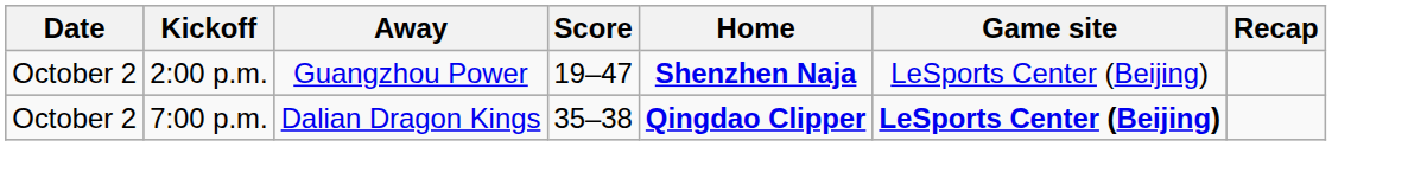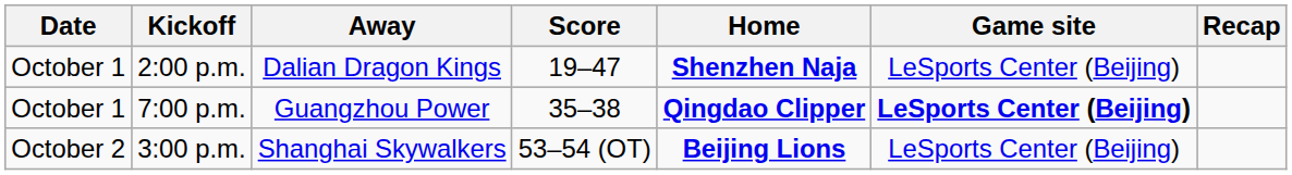 <table class="wikitable" style="font-size: 95%;">
 <tr>
 <th>Date</th>
 <th>Kickoff</th>
 <th>Away</th>
 <th>Score</th>
 <th>Home</th>
 <th>Game site</th>
 <th>Recap</th>
 </tr>
 <tr style="text-align:center;">
-<td>October 2</td>
+<td>October 1</td>
 <td>2:00 p.m.</td>
-<td><a href='#'>Guangzhou Power</a></td>
+<td><a href='#'>Dalian Dragon Kings</a></td>
 <td>19–47</td>
 <td><strong><a href='#'>Shenzhen Naja</a></strong></td>
 <td><a href='#'>LeSports Center</a> (<a href='#'>Beijing</a>)</td>
 <td></td>
 </tr>
 <tr style="text-align:center;">
-<td>October 2</td>
+<td>October 1</td>
 <td>7:00 p.m.</td>
-<td><a href='#'>Dalian Dragon Kings</a></td>
+<td><a href='#'>Guangzhou Power</a></td>
 <td>35–38</td>
 <td><strong><a href='#'>Qingdao Clipper</a></strong></td>
 <td><strong><a href='#'>LeSports Center</a> (<a href='#'>Beijing</a>)</strong></td>
 <td></td>
 </tr>
+<tr style="text-align:center;">
+<td>October 2</td>
+<td>3:00 p.m.</td>
+<td><a href='#'>Shanghai Skywalkers</a></td>
+<td>53–54 (OT)</td>
+<td><strong><a href='#'>Beijing Lions</a></strong></td>
+<td><a href='#'>LeSports Center</a> (<a href='#'>Beijing</a>)</td>
+<td></td>
+</tr>
 </table>
